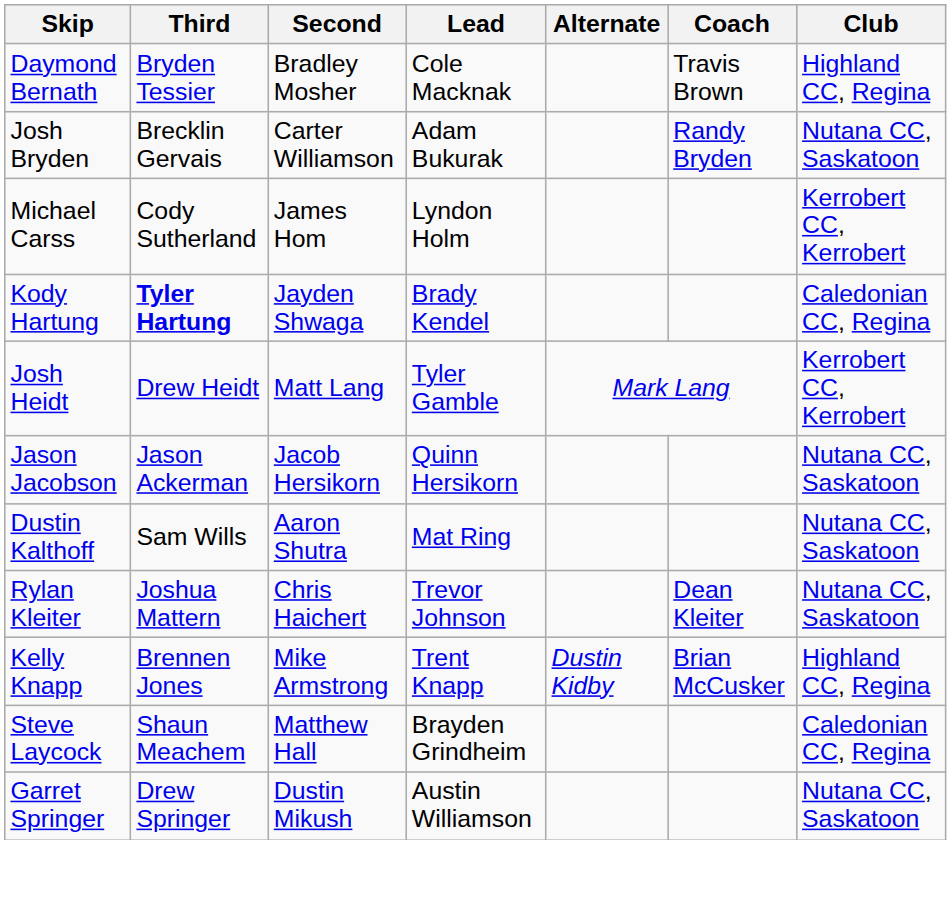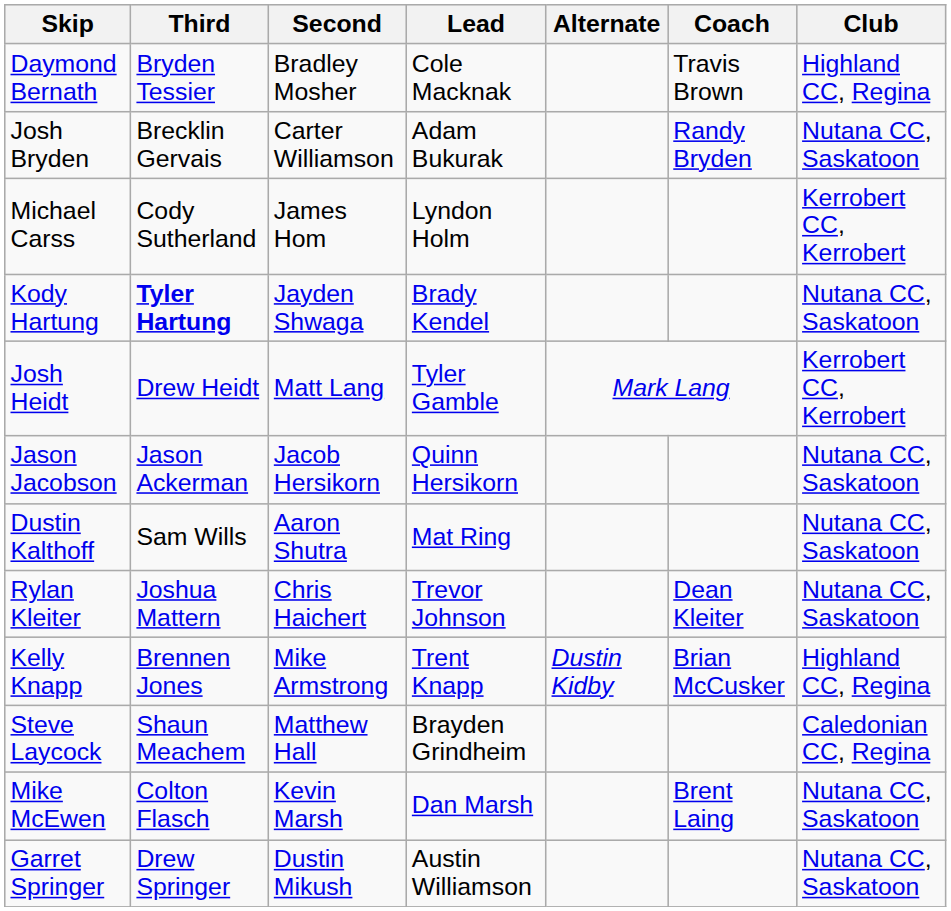 <table class="wikitable">
 <tr>
 <th scope="col">Skip</th>
 <th scope="col">Third</th>
 <th scope="col">Second</th>
 <th scope="col">Lead</th>
 <th scope="col">Alternate</th>
 <th scope="col">Coach</th>
 <th scope="col">Club</th>
 </tr>
 <tr>
 <td><a href='#'>Daymond Bernath</a></td>
 <td><a href='#'>Bryden Tessier</a></td>
 <td>Bradley Mosher</td>
 <td>Cole Macknak</td>
 <td></td>
 <td>Travis Brown</td>
 <td><a href='#'>Highland CC</a>, <a href='#'>Regina</a></td>
 </tr>
 <tr>
 <td>Josh Bryden</td>
 <td>Brecklin Gervais</td>
 <td>Carter Williamson</td>
 <td>Adam Bukurak</td>
 <td></td>
 <td><a href='#'>Randy Bryden</a></td>
 <td><a href='#'>Nutana CC</a>, <a href='#'>Saskatoon</a></td>
 </tr>
 <tr>
 <td>Michael Carss</td>
 <td>Cody Sutherland</td>
 <td>James Hom</td>
 <td>Lyndon Holm</td>
 <td></td>
 <td></td>
 <td><a href='#'>Kerrobert CC</a>, <a href='#'>Kerrobert</a></td>
 </tr>
 <tr>
 <td><a href='#'>Kody Hartung</a></td>
 <td><strong><a href='#'>Tyler Hartung</a></strong></td>
 <td><a href='#'>Jayden Shwaga</a></td>
 <td><a href='#'>Brady Kendel</a></td>
 <td></td>
 <td></td>
-<td><a href='#'>Caledonian CC</a>, <a href='#'>Regina</a></td>
+<td><a href='#'>Nutana  CC</a>, <a href='#'>Saskatoon</a></td>
 </tr>
 <tr>
 <td><a href='#'>Josh Heidt</a></td>
 <td><a href='#'>Drew Heidt</a></td>
 <td><a href='#'>Matt Lang</a></td>
 <td><a href='#'>Tyler Gamble</a></td>
 <td colspan=2 style="text-align: center;"><em><a href='#'>Mark Lang</a></em></td>
 <td><a href='#'>Kerrobert CC</a>, <a href='#'>Kerrobert</a></td>
 </tr>
 <tr>
 <td><a href='#'>Jason Jacobson</a></td>
 <td><a href='#'>Jason Ackerman</a></td>
 <td><a href='#'>Jacob Hersikorn</a></td>
 <td><a href='#'>Quinn Hersikorn</a></td>
 <td></td>
 <td></td>
 <td><a href='#'>Nutana CC</a>, <a href='#'>Saskatoon</a></td>
 </tr>
 <tr>
 <td><a href='#'>Dustin Kalthoff</a></td>
 <td>Sam Wills</td>
 <td><a href='#'>Aaron Shutra</a></td>
 <td><a href='#'>Mat Ring</a></td>
 <td></td>
 <td></td>
 <td><a href='#'>Nutana CC</a>, <a href='#'>Saskatoon</a></td>
 </tr>
 <tr>
 <td><a href='#'>Rylan Kleiter</a></td>
 <td><a href='#'>Joshua Mattern</a></td>
 <td><a href='#'>Chris Haichert</a></td>
 <td><a href='#'>Trevor Johnson</a></td>
 <td></td>
 <td><a href='#'>Dean Kleiter</a></td>
 <td><a href='#'>Nutana CC</a>, <a href='#'>Saskatoon</a></td>
 </tr>
 <tr>
 <td><a href='#'>Kelly Knapp</a></td>
 <td><a href='#'>Brennen Jones</a></td>
 <td><a href='#'>Mike Armstrong</a></td>
 <td><a href='#'>Trent Knapp</a></td>
 <td><em><a href='#'>Dustin Kidby</a></em></td>
 <td><a href='#'>Brian McCusker</a></td>
 <td><a href='#'>Highland CC</a>, <a href='#'>Regina</a></td>
 </tr>
 <tr>
 <td><a href='#'>Steve Laycock</a></td>
 <td><a href='#'>Shaun Meachem</a></td>
 <td><a href='#'>Matthew Hall</a></td>
 <td>Brayden Grindheim</td>
 <td></td>
 <td></td>
 <td><a href='#'>Caledonian CC</a>, <a href='#'>Regina</a></td>
 </tr>
 <tr>
+<td><a href='#'>Mike McEwen</a></td>
+<td><a href='#'>Colton Flasch</a></td>
+<td><a href='#'>Kevin Marsh</a></td>
+<td><a href='#'>Dan Marsh</a></td>
+<td></td>
+<td><a href='#'>Brent Laing</a></td>
+<td><a href='#'>Nutana CC</a>, <a href='#'>Saskatoon</a></td>
+</tr>
+<tr>
 <td><a href='#'>Garret Springer</a></td>
 <td><a href='#'>Drew Springer</a></td>
 <td><a href='#'>Dustin Mikush</a></td>
 <td>Austin Williamson</td>
 <td></td>
 <td></td>
 <td><a href='#'>Nutana CC</a>, <a href='#'>Saskatoon</a></td>
 </tr>
 </table>
